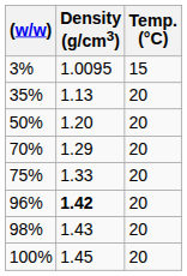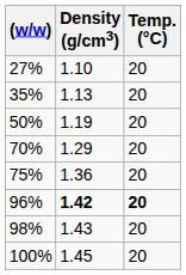 <table class="wikitable">
 <tr>
 <th> (<a href='#'>w/w</a>)</th>
 <th>Density<br>(g/cm<sup>3</sup>)</th>
 <th>Temp.<br>(°C)</th>
 </tr>
 <tr>
-<td>3%</td>
-<td>1.0095</td>
-<td>15</td>
+<td>27%</td>
+<td>1.10</td>
+<td>20</td>
 </tr>
 <tr>
 <td>35%</td>
 <td>1.13</td>
 <td>20</td>
 </tr>
 <tr>
 <td>50%</td>
-<td>1.20</td>
+<td>1.19</td>
 <td>20</td>
 </tr>
 <tr>
 <td>70%</td>
 <td>1.29</td>
 <td>20</td>
 </tr>
 <tr>
 <td>75%</td>
-<td>1.33</td>
+<td>1.36</td>
 <td>20</td>
 </tr>
 <tr>
 <td>96%</td>
 <td><strong>1.42</strong></td>
-<td>20</td>
+<td><strong>20</strong></td>
 </tr>
 <tr>
 <td>98%</td>
 <td>1.43</td>
 <td>20</td>
 </tr>
 <tr>
 <td>100%</td>
 <td>1.45</td>
 <td>20</td>
 </tr>
 </table>
